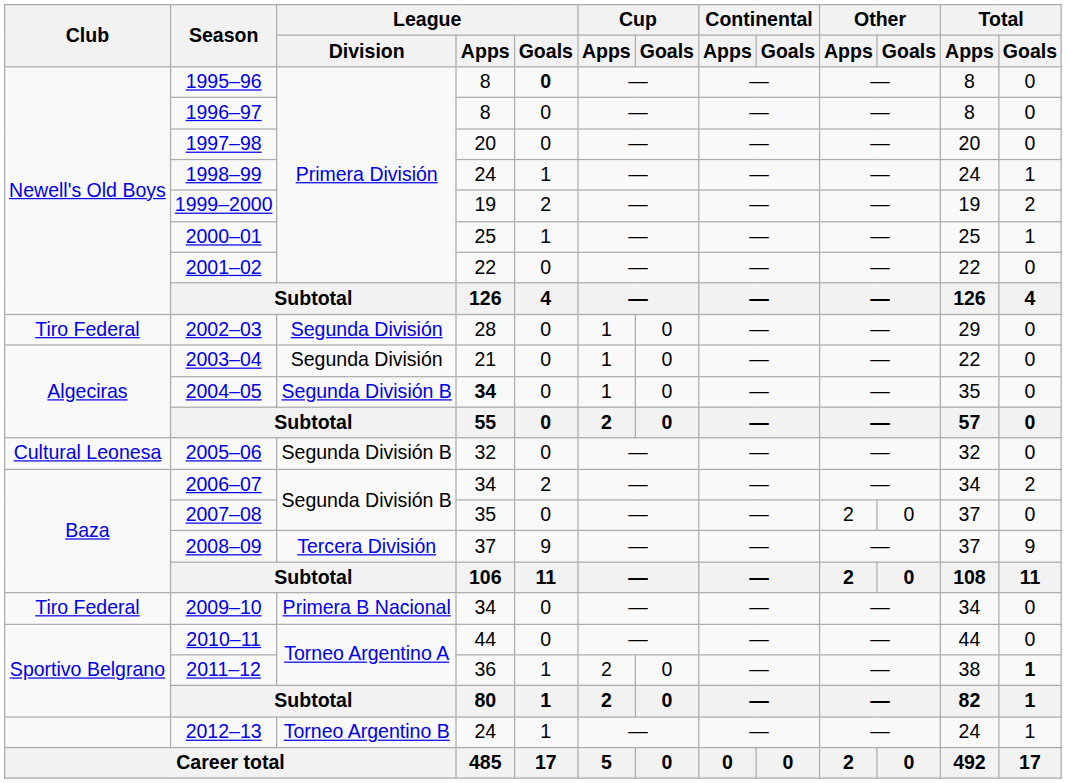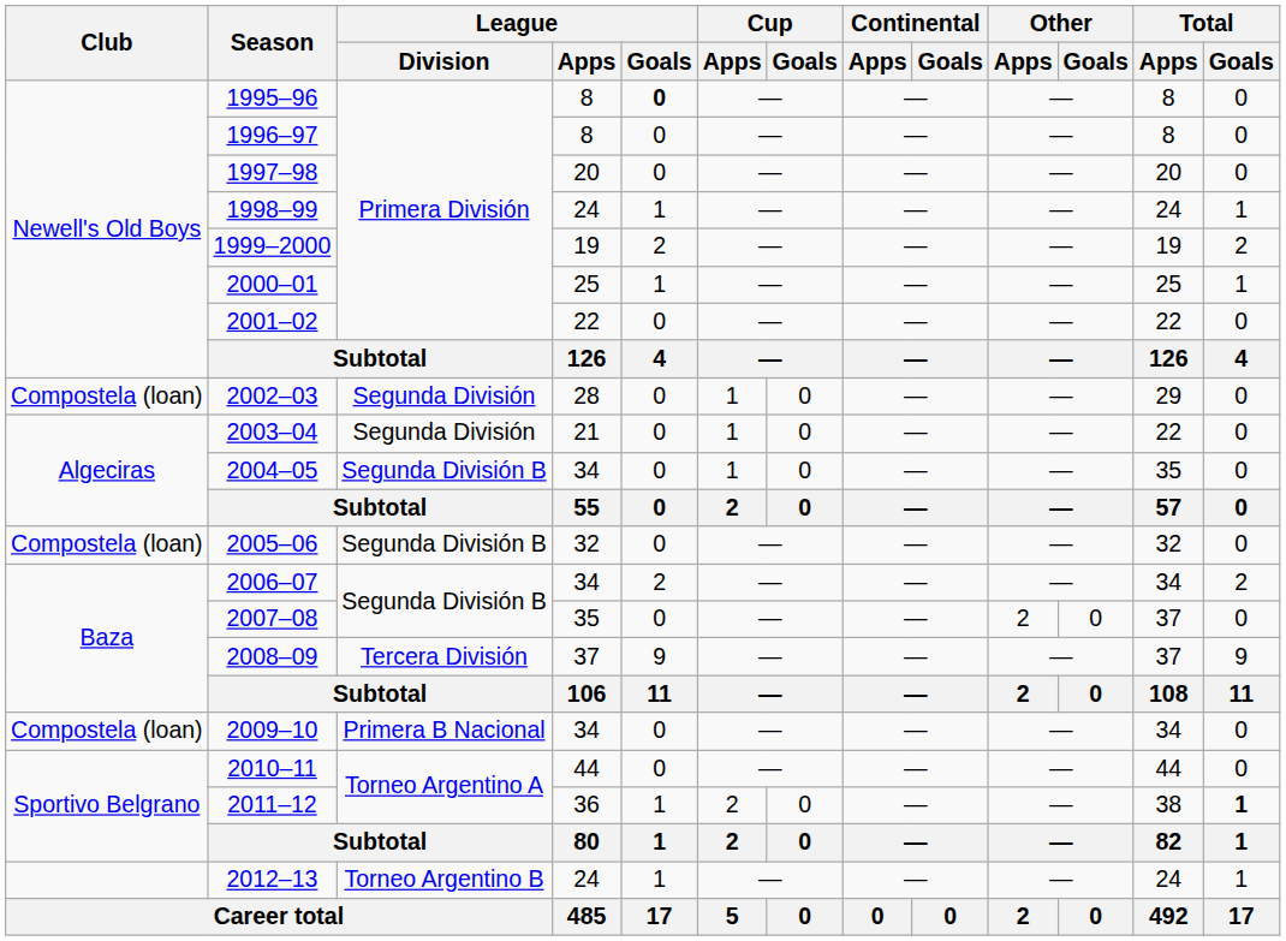 <table class="wikitable" style="text-align: center;">
 <tr>
 <th rowspan="2">Club</th>
 <th rowspan="2">Season</th>
 <th colspan="3">League</th>
 <th colspan="2">Cup</th>
 <th colspan="2">Continental</th>
 <th colspan="2">Other</th>
 <th colspan="2">Total</th>
 </tr>
 <tr>
 <th>Division</th>
 <th>Apps</th>
 <th>Goals</th>
 <th>Apps</th>
 <th>Goals</th>
 <th>Apps</th>
 <th>Goals</th>
 <th>Apps</th>
 <th>Goals</th>
 <th>Apps</th>
 <th>Goals</th>
 </tr>
 <tr>
 <td rowspan="8" valign="center"><a href='#'>Newell's Old Boys</a></td>
 <td><a href='#'>1995–96</a></td>
 <td rowspan="7"><a href='#'>Primera División</a></td>
 <td>8</td>
 <td><strong>0</strong></td>
 <td colspan="2">—</td>
 <td colspan="2">—</td>
 <td colspan="2">—</td>
 <td>8</td>
 <td>0</td>
 </tr>
 <tr>
 <td><a href='#'>1996–97</a></td>
 <td>8</td>
 <td>0</td>
 <td colspan="2">—</td>
 <td colspan="2">—</td>
 <td colspan="2">—</td>
 <td>8</td>
 <td>0</td>
 </tr>
 <tr>
 <td><a href='#'>1997–98</a></td>
 <td>20</td>
 <td>0</td>
 <td colspan="2">—</td>
 <td colspan="2">—</td>
 <td colspan="2">—</td>
 <td>20</td>
 <td>0</td>
 </tr>
 <tr>
 <td><a href='#'>1998–99</a></td>
 <td>24</td>
 <td>1</td>
 <td colspan="2">—</td>
 <td colspan="2">—</td>
 <td colspan="2">—</td>
 <td>24</td>
 <td>1</td>
 </tr>
 <tr>
 <td><a href='#'>1999–2000</a></td>
 <td>19</td>
 <td>2</td>
 <td colspan="2">—</td>
 <td colspan="2">—</td>
 <td colspan="2">—</td>
 <td>19</td>
 <td>2</td>
 </tr>
 <tr>
 <td><a href='#'>2000–01</a></td>
 <td>25</td>
 <td>1</td>
 <td colspan="2">—</td>
 <td colspan="2">—</td>
 <td colspan="2">—</td>
 <td>25</td>
 <td>1</td>
 </tr>
 <tr>
 <td><a href='#'>2001–02</a></td>
 <td>22</td>
 <td>0</td>
 <td colspan="2">—</td>
 <td colspan="2">—</td>
 <td colspan="2">—</td>
 <td>22</td>
 <td>0</td>
 </tr>
 <tr>
 <th colspan="2">Subtotal</th>
 <th>126</th>
 <th>4</th>
 <th colspan="2">—</th>
 <th colspan="2">—</th>
 <th colspan="2">—</th>
 <th>126</th>
 <th>4</th>
 </tr>
 <tr>
-<td valign="center"><a href='#'>Tiro Federal</a></td>
+<td valign="center"><a href='#'>Compostela</a> (loan)</td>
 <td><a href='#'>2002–03</a></td>
 <td><a href='#'>Segunda División</a></td>
 <td>28</td>
 <td>0</td>
 <td>1</td>
 <td>0</td>
 <td colspan="2">—</td>
 <td colspan="2">—</td>
 <td>29</td>
 <td>0</td>
 </tr>
 <tr>
 <td rowspan="3" valign="center"><a href='#'>Algeciras</a></td>
 <td><a href='#'>2003–04</a></td>
 <td>Segunda División</td>
 <td>21</td>
 <td>0</td>
 <td>1</td>
 <td>0</td>
 <td colspan="2">—</td>
 <td colspan="2">—</td>
 <td>22</td>
 <td>0</td>
 </tr>
 <tr>
 <td><a href='#'>2004–05</a></td>
 <td><a href='#'>Segunda División B</a></td>
-<td><strong>34</strong></td>
+<td>34</td>
 <td>0</td>
 <td>1</td>
 <td>0</td>
 <td colspan="2">—</td>
 <td colspan="2">—</td>
 <td>35</td>
 <td>0</td>
 </tr>
 <tr>
 <th colspan="2">Subtotal</th>
 <th>55</th>
 <th>0</th>
 <th>2</th>
 <th>0</th>
 <th colspan="2">—</th>
 <th colspan="2">—</th>
 <th>57</th>
 <th>0</th>
 </tr>
 <tr>
-<td valign="center"><a href='#'>Cultural Leonesa</a></td>
+<td valign="center"><a href='#'>Compostela</a> (loan)</td>
 <td><a href='#'>2005–06</a></td>
 <td>Segunda División B</td>
 <td>32</td>
 <td>0</td>
 <td colspan="2">—</td>
 <td colspan="2">—</td>
 <td colspan="2">—</td>
 <td>32</td>
 <td>0</td>
 </tr>
 <tr>
 <td rowspan="4" valign="center"><a href='#'>Baza</a></td>
 <td><a href='#'>2006–07</a></td>
 <td rowspan="2">Segunda División B</td>
 <td>34</td>
 <td>2</td>
 <td colspan="2">—</td>
 <td colspan="2">—</td>
 <td colspan="2">—</td>
 <td>34</td>
 <td>2</td>
 </tr>
 <tr>
 <td><a href='#'>2007–08</a></td>
 <td>35</td>
 <td>0</td>
 <td colspan="2">—</td>
 <td colspan="2">—</td>
 <td>2</td>
 <td>0</td>
 <td>37</td>
 <td>0</td>
 </tr>
 <tr>
 <td><a href='#'>2008–09</a></td>
 <td><a href='#'>Tercera División</a></td>
 <td>37</td>
 <td>9</td>
 <td colspan="2">—</td>
 <td colspan="2">—</td>
 <td colspan="2">—</td>
 <td>37</td>
 <td>9</td>
 </tr>
 <tr>
 <th colspan="2">Subtotal</th>
 <th>106</th>
 <th>11</th>
 <th colspan="2">—</th>
 <th colspan="2">—</th>
 <th>2</th>
 <th>0</th>
 <th>108</th>
 <th>11</th>
 </tr>
 <tr>
-<td valign="center"><a href='#'>Tiro Federal</a></td>
+<td valign="center"><a href='#'>Compostela</a> (loan)</td>
 <td><a href='#'>2009–10</a></td>
 <td><a href='#'>Primera B Nacional</a></td>
 <td>34</td>
 <td>0</td>
 <td colspan="2">—</td>
 <td colspan="2">—</td>
 <td colspan="2">—</td>
 <td>34</td>
 <td>0</td>
 </tr>
 <tr>
 <td rowspan="3" valign="center"><a href='#'>Sportivo Belgrano</a></td>
 <td><a href='#'>2010–11</a></td>
 <td rowspan="2"><a href='#'>Torneo Argentino A</a></td>
 <td>44</td>
 <td>0</td>
 <td colspan="2">—</td>
 <td colspan="2">—</td>
 <td colspan="2">—</td>
 <td>44</td>
 <td>0</td>
 </tr>
 <tr>
 <td><a href='#'>2011–12</a></td>
 <td>36</td>
 <td>1</td>
 <td>2</td>
 <td>0</td>
 <td colspan="2">—</td>
 <td colspan="2">—</td>
 <td>38</td>
 <td><strong>1</strong></td>
 </tr>
 <tr>
 <th colspan="2">Subtotal</th>
 <th>80</th>
 <th>1</th>
 <th>2</th>
 <th>0</th>
 <th colspan="2">—</th>
 <th colspan="2">—</th>
 <th>82</th>
 <th>1</th>
 </tr>
 <tr>
 <td valign="center"></td>
 <td><a href='#'>2012–13</a></td>
 <td><a href='#'>Torneo Argentino B</a></td>
 <td>24</td>
 <td>1</td>
 <td colspan="2">—</td>
 <td colspan="2">—</td>
 <td colspan="2">—</td>
 <td>24</td>
 <td>1</td>
 </tr>
 <tr>
 <th colspan="3"><strong>Career total</strong></th>
 <th>485</th>
 <th>17</th>
 <th>5</th>
 <th>0</th>
 <th>0</th>
 <th>0</th>
 <th>2</th>
 <th>0</th>
 <th>492</th>
 <th>17</th>
 </tr>
 </table>
